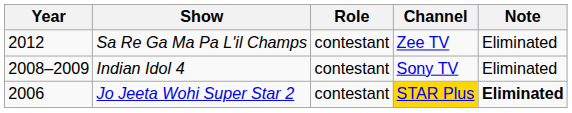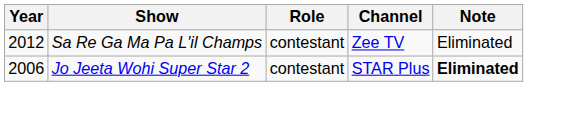 <table class="wikitable">
 <tr>
 <th>Year</th>
 <th>Show</th>
 <th>Role</th>
 <th>Channel</th>
 <th>Note</th>
 </tr>
 <tr>
 <td>2012</td>
 <td><em>Sa Re Ga Ma Pa L'il Champs</em></td>
 <td>contestant</td>
 <td><a href='#'>Zee TV</a></td>
 <td>Eliminated</td>
 </tr>
 <tr>
-<td>2008–2009</td>
-<td><em>Indian Idol 4</em></td>
-<td>contestant</td>
-<td><a href='#'>Sony TV</a></td>
-<td>Eliminated</td>
-</tr>
-<tr>
 <td>2006</td>
 <td><em><a href='#'>Jo Jeeta Wohi Super Star 2</a></em></td>
 <td>contestant</td>
-<td style="background: gold;"><a href='#'>STAR Plus</a></td>
+<td><a href='#'>STAR Plus</a></td>
 <td><strong>Eliminated</strong></td>
 </tr>
 </table>
